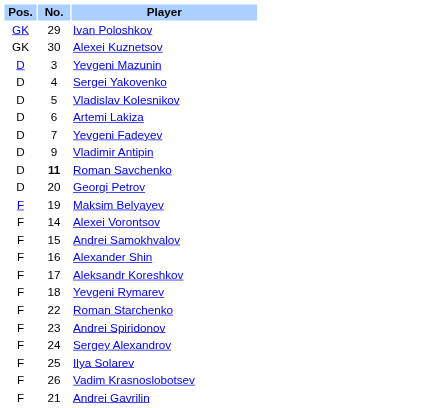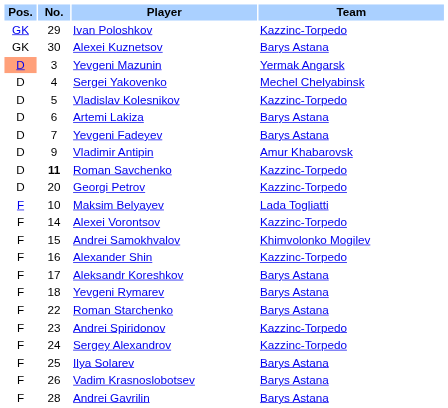 <table border="0" cellspacing="2" cellpadding="2">
 <tr bgcolor=AAD0FF>
 <th width=40>Pos.</th>
 <th width=40>No.</th>
 <th width=250>Player</th>
+<th width=250>Team</th>
 </tr>
 <tr>
 <td style="text-align:center;"><a href='#'>GK</a></td>
 <td style="text-align:center;">29</td>
 <td><a href='#'>Ivan Poloshkov</a></td>
+<td> <a href='#'>Kazzinc-Torpedo</a></td>
 </tr>
 <tr>
 <td style="text-align:center;">GK</td>
 <td style="text-align:center;">30</td>
 <td><a href='#'>Alexei Kuznetsov</a></td>
+<td> <a href='#'>Barys Astana</a></td>
 </tr>
 <tr>
-<td style="text-align:center;"><a href='#'>D</a></td>
+<td style="background: lightsalmon; text-align:center;"><a href='#'>D</a></td>
 <td style="text-align:center;">3</td>
 <td><a href='#'>Yevgeni Mazunin</a></td>
+<td> <a href='#'>Yermak Angarsk</a></td>
 </tr>
 <tr>
 <td style="text-align:center;">D</td>
 <td style="text-align:center;">4</td>
 <td><a href='#'>Sergei Yakovenko</a></td>
+<td> <a href='#'>Mechel Chelyabinsk</a></td>
 </tr>
 <tr>
 <td style="text-align:center;">D</td>
 <td style="text-align:center;">5</td>
 <td><a href='#'>Vladislav Kolesnikov</a></td>
+<td> <a href='#'>Kazzinc-Torpedo</a></td>
 </tr>
 <tr>
 <td style="text-align:center;">D</td>
 <td style="text-align:center;">6</td>
 <td><a href='#'>Artemi Lakiza</a></td>
+<td> <a href='#'>Barys Astana</a></td>
 </tr>
 <tr>
 <td style="text-align:center;">D</td>
 <td style="text-align:center;">7</td>
 <td><a href='#'>Yevgeni Fadeyev</a></td>
+<td> <a href='#'>Barys Astana</a></td>
 </tr>
 <tr>
 <td style="text-align:center;">D</td>
 <td style="text-align:center;">9</td>
 <td><a href='#'>Vladimir Antipin</a></td>
+<td> <a href='#'>Amur Khabarovsk</a></td>
 </tr>
 <tr>
 <td style="text-align:center;">D</td>
 <td style="text-align:center;"><strong>11</strong></td>
 <td><a href='#'>Roman Savchenko</a></td>
+<td> <a href='#'>Kazzinc-Torpedo</a></td>
 </tr>
 <tr>
 <td style="text-align:center;">D</td>
 <td style="text-align:center;">20</td>
 <td><a href='#'>Georgi Petrov</a></td>
+<td> <a href='#'>Kazzinc-Torpedo</a></td>
 </tr>
 <tr>
 <td style="text-align:center;"><a href='#'>F</a></td>
-<td style="text-align:center;">19</td>
+<td style="text-align:center;">10</td>
 <td><a href='#'>Maksim Belyayev</a></td>
+<td> <a href='#'>Lada Togliatti</a></td>
 </tr>
 <tr>
 <td style="text-align:center;">F</td>
 <td style="text-align:center;">14</td>
 <td><a href='#'>Alexei Vorontsov</a></td>
+<td> <a href='#'>Kazzinc-Torpedo</a></td>
 </tr>
 <tr>
 <td style="text-align:center;">F</td>
 <td style="text-align:center;">15</td>
 <td><a href='#'>Andrei Samokhvalov</a></td>
+<td> <a href='#'>Khimvolonko Mogilev</a></td>
 </tr>
 <tr>
 <td style="text-align:center;">F</td>
 <td style="text-align:center;">16</td>
 <td><a href='#'>Alexander Shin</a></td>
+<td> <a href='#'>Kazzinc-Torpedo</a></td>
 </tr>
 <tr>
 <td style="text-align:center;">F</td>
 <td style="text-align:center;">17</td>
 <td><a href='#'>Aleksandr Koreshkov</a></td>
+<td> <a href='#'>Barys Astana</a></td>
 </tr>
 <tr>
 <td style="text-align:center;">F</td>
 <td style="text-align:center;">18</td>
 <td><a href='#'>Yevgeni Rymarev</a></td>
+<td> <a href='#'>Barys Astana</a></td>
 </tr>
 <tr>
 <td style="text-align:center;">F</td>
 <td style="text-align:center;">22</td>
 <td><a href='#'>Roman Starchenko</a></td>
+<td> <a href='#'>Barys Astana</a></td>
 </tr>
 <tr>
 <td style="text-align:center;">F</td>
 <td style="text-align:center;">23</td>
 <td><a href='#'>Andrei Spiridonov</a></td>
+<td> <a href='#'>Kazzinc-Torpedo</a></td>
 </tr>
 <tr>
 <td style="text-align:center;">F</td>
 <td style="text-align:center;">24</td>
 <td><a href='#'>Sergey Alexandrov</a></td>
+<td> <a href='#'>Kazzinc-Torpedo</a></td>
 </tr>
 <tr>
 <td style="text-align:center;">F</td>
 <td style="text-align:center;">25</td>
 <td><a href='#'>Ilya Solarev</a></td>
+<td> <a href='#'>Barys Astana</a></td>
 </tr>
 <tr>
 <td style="text-align:center;">F</td>
 <td style="text-align:center;">26</td>
 <td><a href='#'>Vadim Krasnoslobotsev</a></td>
+<td> <a href='#'>Barys Astana</a></td>
 </tr>
 <tr>
 <td style="text-align:center;">F</td>
-<td style="text-align:center;">21</td>
+<td style="text-align:center;">28</td>
 <td><a href='#'>Andrei Gavrilin</a></td>
+<td> <a href='#'>Barys Astana</a></td>
 </tr>
 </table>
